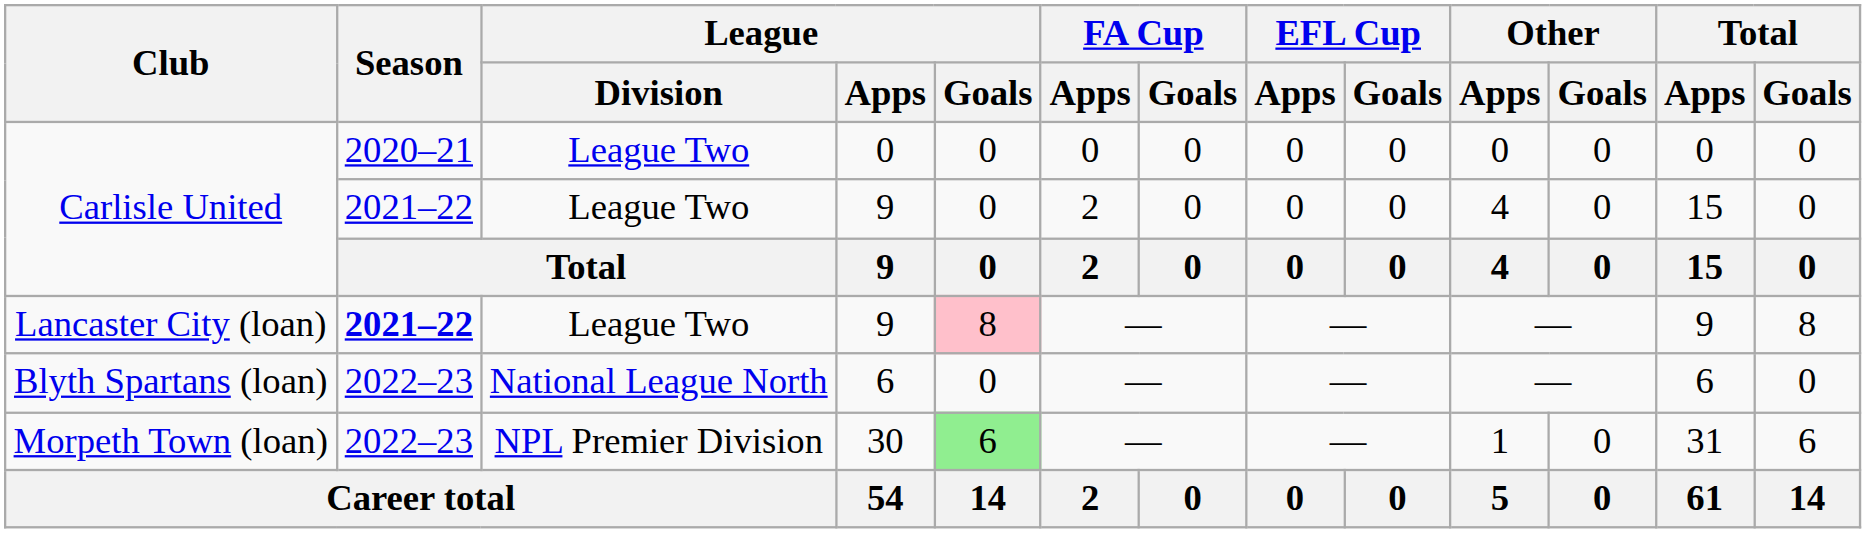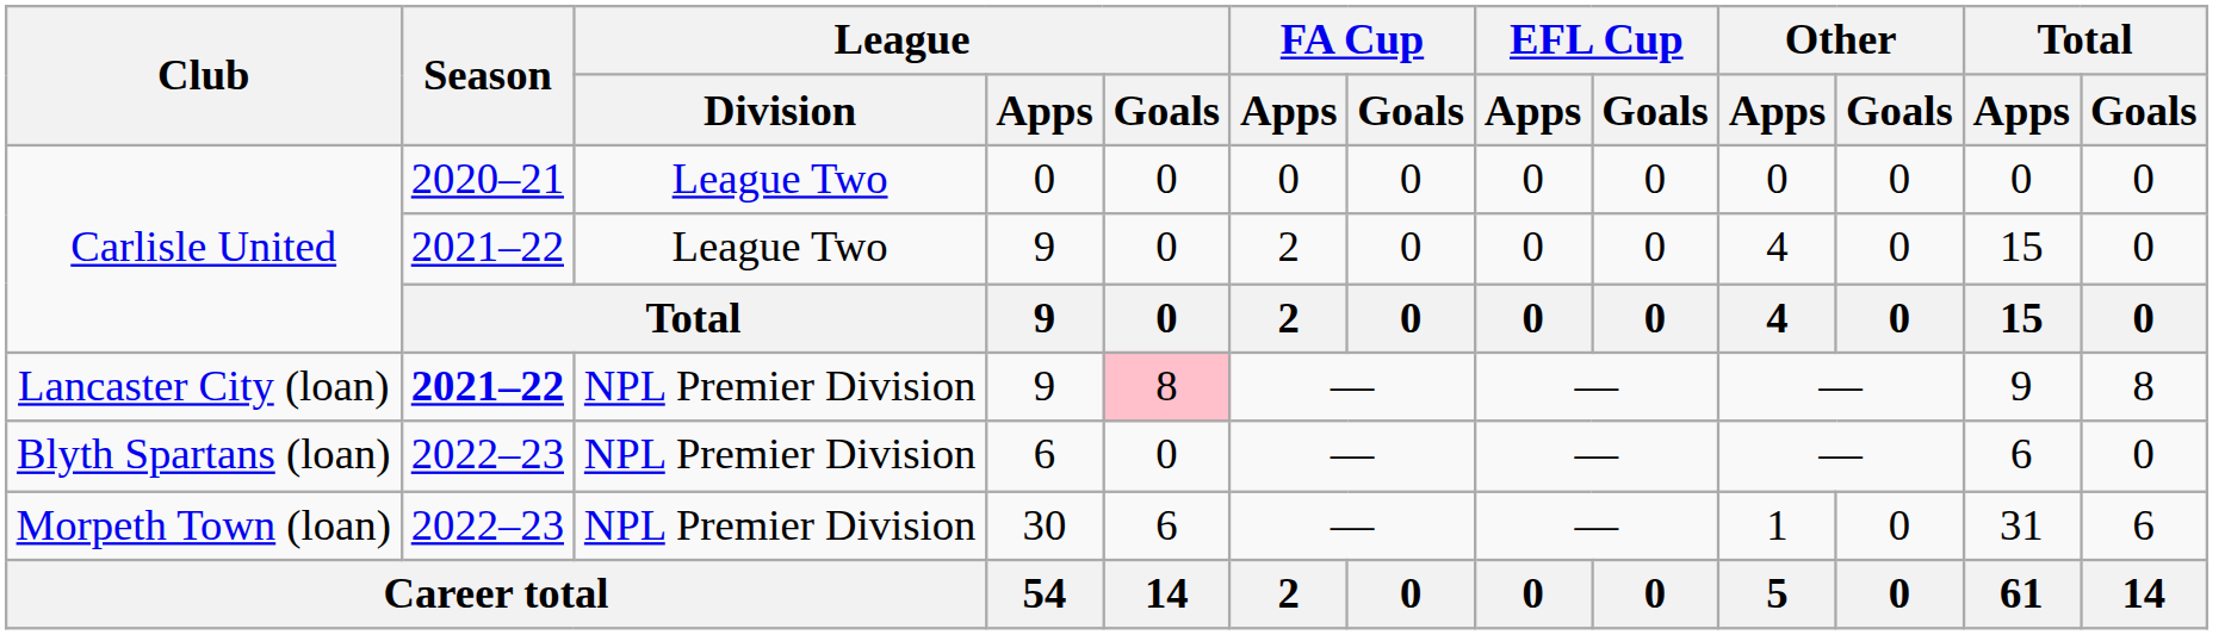 <table class=wikitable style="text-align: center;">
 <tr>
 <th rowspan=2>Club</th>
 <th rowspan=2>Season</th>
 <th colspan=3>League</th>
 <th colspan=2><a href='#'>FA Cup</a></th>
 <th colspan=2><a href='#'>EFL Cup</a></th>
 <th colspan=2>Other</th>
 <th colspan=2>Total</th>
 </tr>
 <tr>
 <th>Division</th>
 <th>Apps</th>
 <th>Goals</th>
 <th>Apps</th>
 <th>Goals</th>
 <th>Apps</th>
 <th>Goals</th>
 <th>Apps</th>
 <th>Goals</th>
 <th>Apps</th>
 <th>Goals</th>
 </tr>
 <tr>
 <td rowspan="3"><a href='#'>Carlisle United</a></td>
 <td><a href='#'>2020–21</a></td>
 <td><a href='#'>League Two</a></td>
 <td>0</td>
 <td>0</td>
 <td>0</td>
 <td>0</td>
 <td>0</td>
 <td>0</td>
 <td>0</td>
 <td>0</td>
 <td>0</td>
 <td>0</td>
 </tr>
 <tr>
 <td><a href='#'>2021–22</a></td>
 <td>League Two</td>
 <td>9</td>
 <td>0</td>
 <td>2</td>
 <td>0</td>
 <td>0</td>
 <td>0</td>
 <td>4</td>
 <td>0</td>
 <td>15</td>
 <td>0</td>
 </tr>
 <tr>
 <th colspan="2">Total</th>
 <th>9</th>
 <th>0</th>
 <th>2</th>
 <th>0</th>
 <th>0</th>
 <th>0</th>
 <th>4</th>
 <th>0</th>
 <th>15</th>
 <th>0</th>
 </tr>
 <tr>
 <td><a href='#'>Lancaster City</a> (loan)</td>
 <td><strong><a href='#'>2021–22</a></strong></td>
-<td>League Two</td>
+<td><a href='#'>NPL</a> Premier Division</td>
 <td>9</td>
 <td style="background: pink;">8</td>
 <td colspan="2">—</td>
 <td colspan="2">—</td>
 <td colspan="2">—</td>
 <td>9</td>
 <td>8</td>
 </tr>
 <tr>
 <td><a href='#'>Blyth Spartans</a> (loan)</td>
 <td><a href='#'>2022–23</a></td>
-<td><a href='#'>National League North</a></td>
+<td><a href='#'>NPL</a> Premier Division</td>
 <td>6</td>
 <td>0</td>
 <td colspan="2">—</td>
 <td colspan="2">—</td>
 <td colspan="2">—</td>
 <td>6</td>
 <td>0</td>
 </tr>
 <tr>
 <td><a href='#'>Morpeth Town</a> (loan)</td>
 <td><a href='#'>2022–23</a></td>
 <td><a href='#'>NPL</a> Premier Division</td>
 <td>30</td>
-<td style="background: lightgreen;">6</td>
+<td>6</td>
 <td colspan="2">—</td>
 <td colspan="2">—</td>
 <td>1</td>
 <td>0</td>
 <td>31</td>
 <td>6</td>
 </tr>
 <tr>
 <th colspan=3>Career total</th>
 <th>54</th>
 <th>14</th>
 <th>2</th>
 <th>0</th>
 <th>0</th>
 <th>0</th>
 <th>5</th>
 <th>0</th>
 <th>61</th>
 <th>14</th>
 </tr>
 </table>
